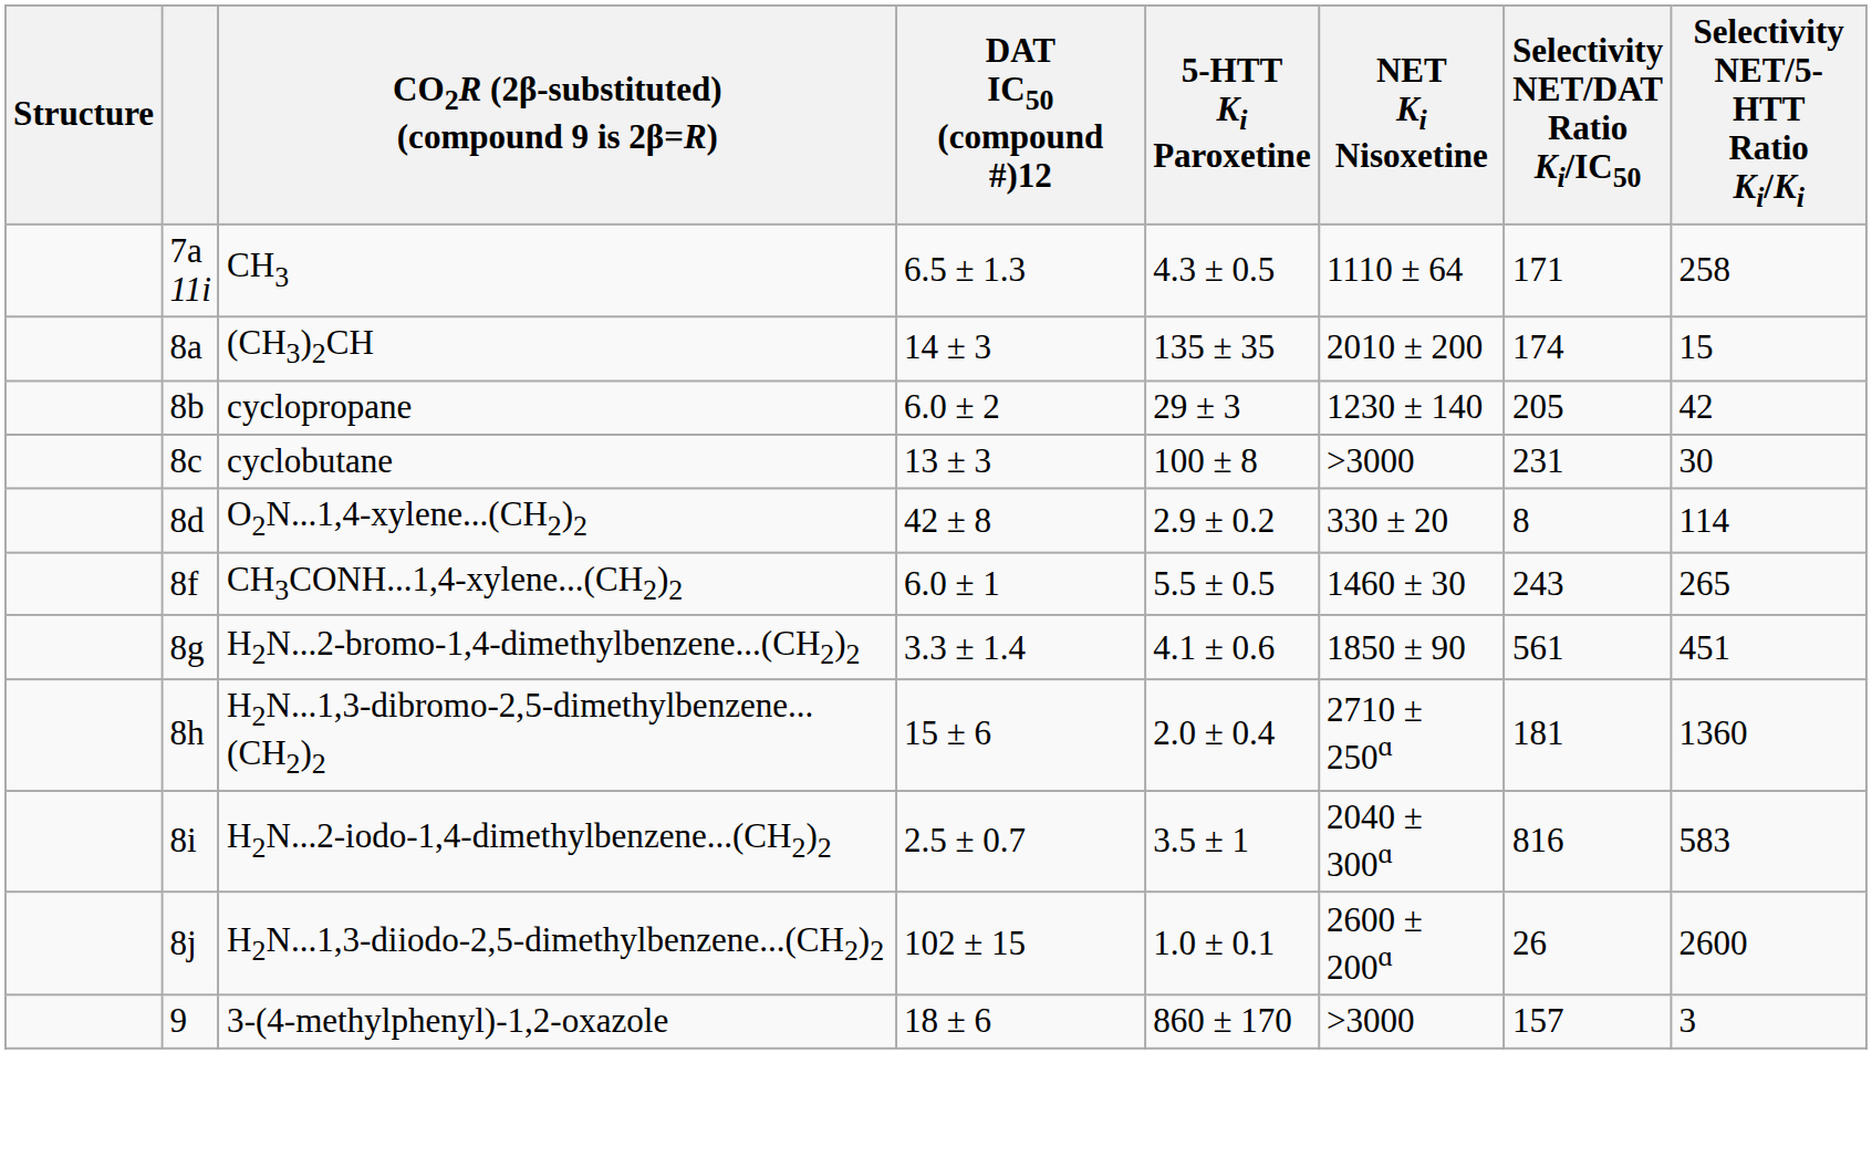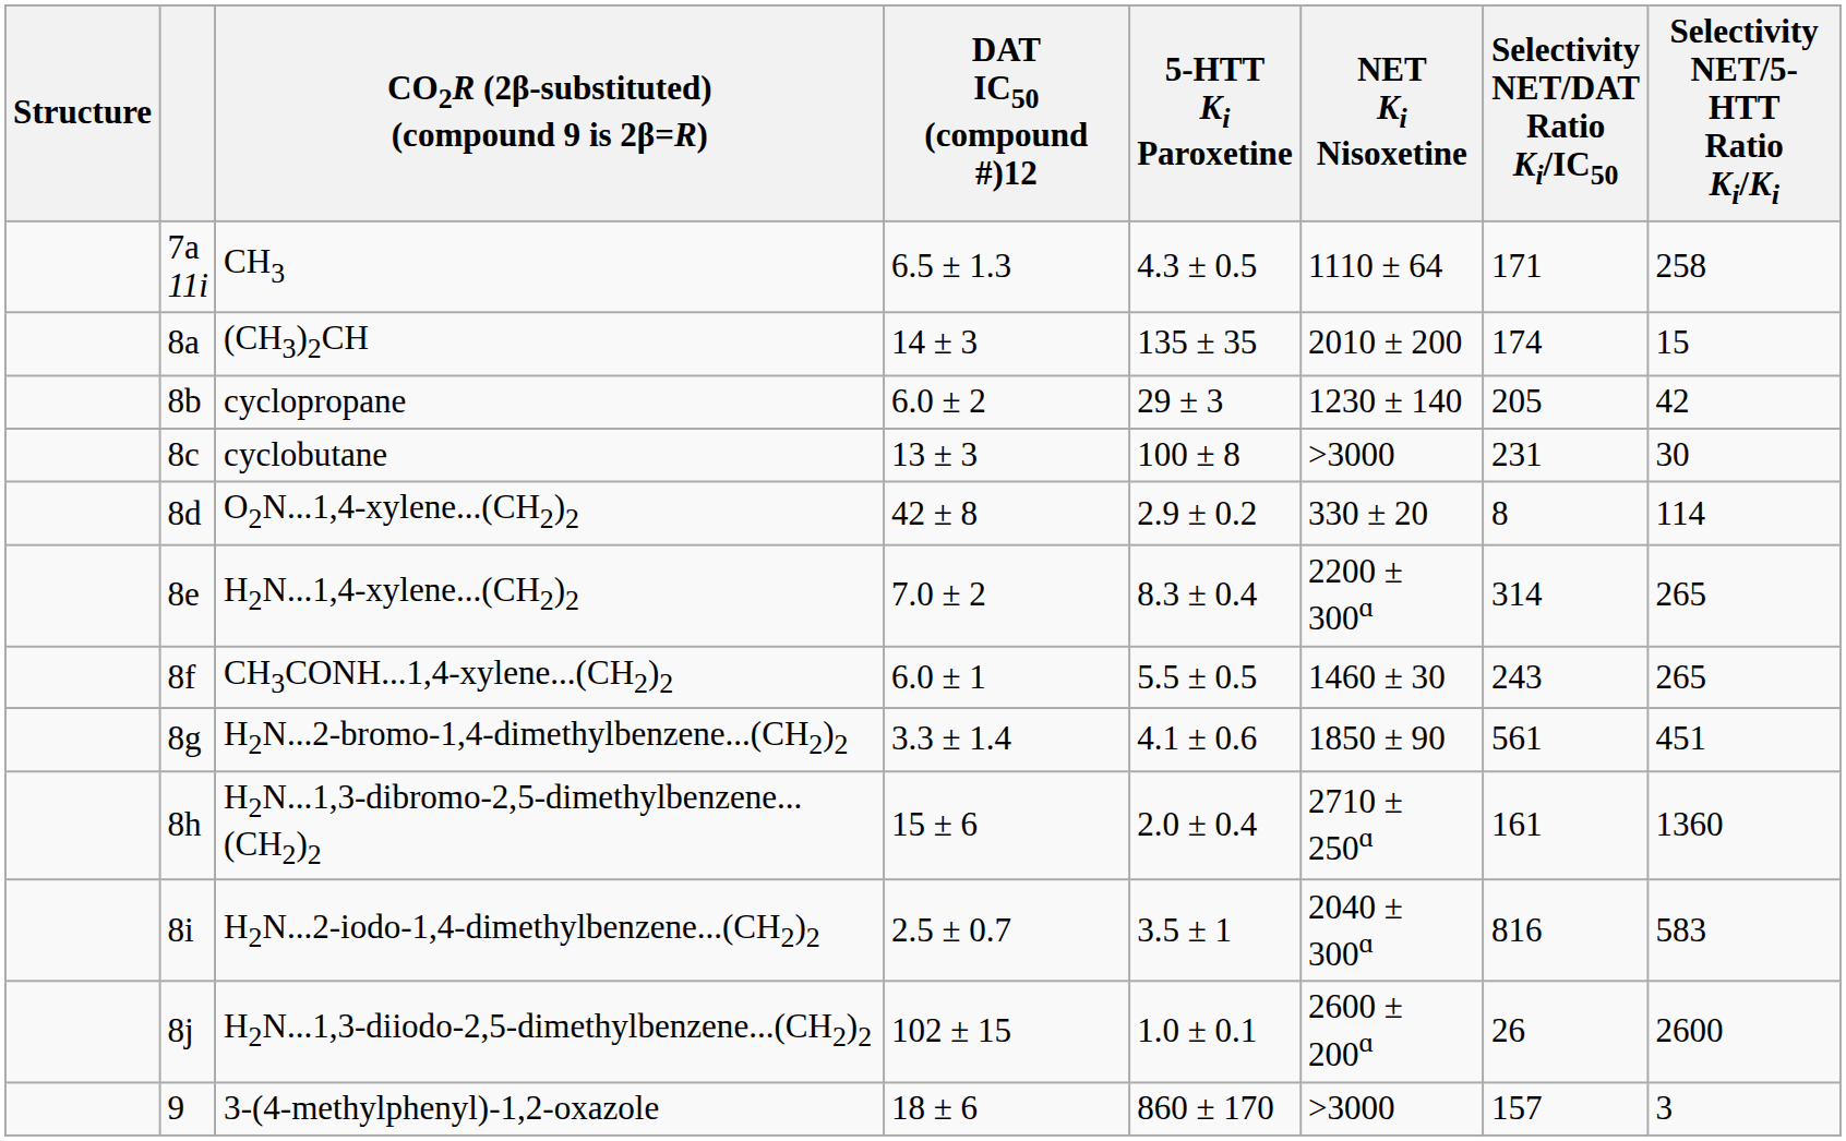 <table class="wikitable sortable sort-under">
 <tr>
 <th>Structure<br></th>
 <th></th>
 <th>CO<sub>2</sub><em>R</em> (2β-substituted)<br>(compound 9 is 2β=<em>R</em>)</th>
 <th>DAT<br>IC<sub>50</sub><br>(compound #)12</th>
 <th>5-HTT<br><em>K<sub>i</sub></em><br>Paroxetine</th>
 <th>NET<br><em>K<sub>i</sub></em><br>Nisoxetine</th>
 <th>Selectivity<br>NET/DAT<br>Ratio<br><em>K<sub>i</sub></em>/IC<sub>50</sub></th>
 <th>Selectivity<br>NET/5-HTT<br>Ratio<br><em>K<sub>i</sub></em>/<em>K<sub>i</sub></em></th>
 </tr>
 <tr>
 <td></td>
 <td>7a<br><em>11i</em></td>
 <td>CH<sub>3</sub></td>
 <td>6.5 ± 1.3</td>
 <td>4.3 ± 0.5</td>
 <td>1110 ± 64</td>
 <td>171</td>
 <td>258</td>
 </tr>
 <tr>
 <td></td>
 <td>8a</td>
 <td>(CH<sub>3</sub>)<sub>2</sub>CH</td>
 <td>14 ± 3</td>
 <td>135 ± 35</td>
 <td>2010 ± 200</td>
 <td>174</td>
 <td>15</td>
 </tr>
 <tr>
 <td></td>
 <td>8b</td>
 <td>cyclopropane</td>
 <td>6.0 ± 2</td>
 <td>29 ± 3</td>
 <td>1230 ± 140</td>
 <td>205</td>
 <td>42</td>
 </tr>
 <tr>
 <td></td>
 <td>8c</td>
 <td>cyclobutane</td>
 <td>13 ± 3</td>
 <td>100 ± 8</td>
 <td>>3000</td>
 <td>231</td>
 <td>30</td>
 </tr>
 <tr>
 <td></td>
 <td>8d</td>
 <td>O<sub>2</sub>N...1,4-xylene...(CH<sub>2</sub>)<sub>2</sub></td>
 <td>42 ± 8</td>
 <td>2.9 ± 0.2</td>
 <td>330 ± 20</td>
 <td>8</td>
 <td>114</td>
 </tr>
 <tr>
 <td></td>
+<td>8e</td>
+<td>H<sub>2</sub>N...1,4-xylene...(CH<sub>2</sub>)<sub>2</sub></td>
+<td>7.0 ± 2</td>
+<td>8.3 ± 0.4</td>
+<td>2200 ± 300<sup>ɑ</sup></td>
+<td>314</td>
+<td>265</td>
+</tr>
+<tr>
+<td></td>
 <td>8f</td>
 <td>CH<sub>3</sub>CONH...1,4-xylene...(CH<sub>2</sub>)<sub>2</sub></td>
 <td>6.0 ± 1</td>
 <td>5.5 ± 0.5</td>
 <td>1460 ± 30</td>
 <td>243</td>
 <td>265</td>
 </tr>
 <tr>
 <td></td>
 <td>8g</td>
 <td>H<sub>2</sub>N...2-bromo-1,4-dimethylbenzene...(CH<sub>2</sub>)<sub>2</sub></td>
 <td>3.3 ± 1.4</td>
 <td>4.1 ± 0.6</td>
 <td>1850 ± 90</td>
 <td>561</td>
 <td>451</td>
 </tr>
 <tr>
 <td></td>
 <td>8h</td>
 <td>H<sub>2</sub>N...1,3-dibromo-2,5-dimethylbenzene...(CH<sub>2</sub>)<sub>2</sub></td>
 <td>15 ± 6</td>
 <td>2.0 ± 0.4</td>
 <td>2710 ± 250<sup>ɑ</sup></td>
-<td>181</td>
+<td>161</td>
 <td>1360</td>
 </tr>
 <tr>
 <td></td>
 <td>8i</td>
 <td>H<sub>2</sub>N...2-iodo-1,4-dimethylbenzene...(CH<sub>2</sub>)<sub>2</sub></td>
 <td>2.5 ± 0.7</td>
 <td>3.5 ± 1</td>
 <td>2040 ± 300<sup>ɑ</sup></td>
 <td>816</td>
 <td>583</td>
 </tr>
 <tr>
 <td></td>
 <td>8j</td>
 <td>H<sub>2</sub>N...1,3-diiodo-2,5-dimethylbenzene...(CH<sub>2</sub>)<sub>2</sub></td>
 <td>102 ± 15</td>
 <td>1.0 ± 0.1</td>
 <td>2600 ± 200<sup>ɑ</sup></td>
 <td>26</td>
 <td>2600</td>
 </tr>
 <tr>
 <td></td>
 <td>9</td>
 <td>3-(4-methylphenyl)-1,2-oxazole</td>
 <td>18 ± 6</td>
 <td>860 ± 170</td>
 <td>>3000</td>
 <td>157</td>
 <td>3</td>
 </tr>
 </table>
